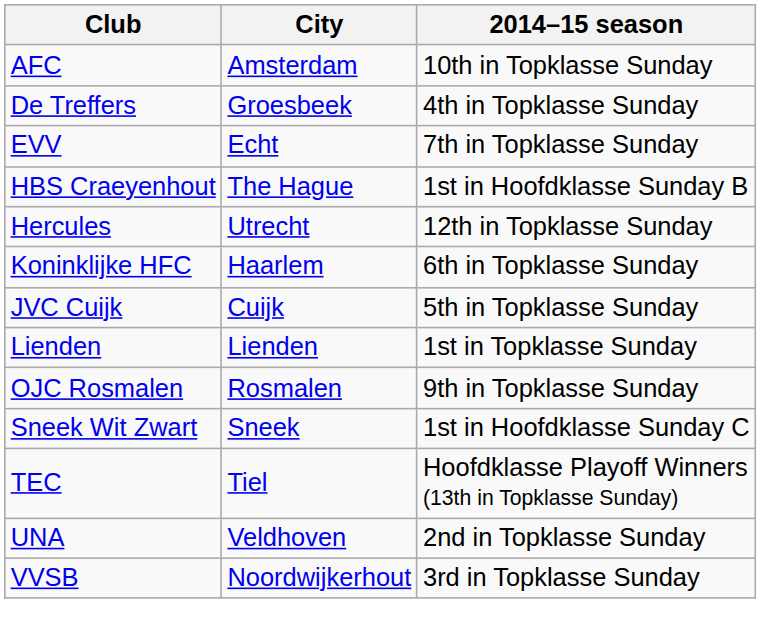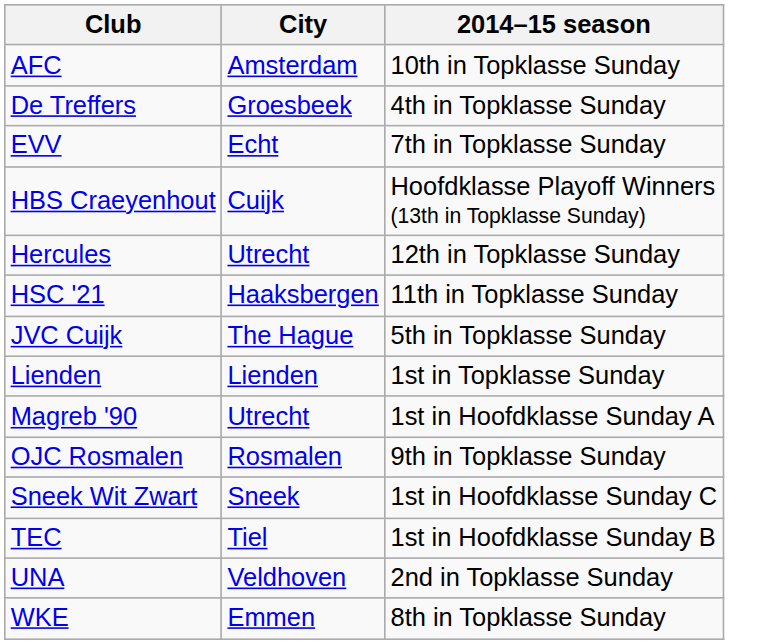 <table class="wikitable">
 <tr>
 <th>Club</th>
 <th>City</th>
 <th>2014–15 season</th>
 </tr>
 <tr>
 <td><a href='#'>AFC</a></td>
 <td><a href='#'>Amsterdam</a></td>
 <td>10th in Topklasse Sunday</td>
 </tr>
 <tr>
 <td><a href='#'>De Treffers</a></td>
 <td><a href='#'>Groesbeek</a></td>
 <td>4th in Topklasse Sunday</td>
 </tr>
 <tr>
 <td><a href='#'>EVV</a></td>
 <td><a href='#'>Echt</a></td>
 <td>7th in Topklasse Sunday</td>
 </tr>
 <tr>
 <td><a href='#'>HBS Craeyenhout</a></td>
-<td><a href='#'>The Hague</a></td>
-<td>1st in Hoofdklasse Sunday B</td>
+<td><a href='#'>Cuijk</a></td>
+<td>Hoofdklasse Playoff Winners<br><small>(13th in Topklasse Sunday)</small></td>
 </tr>
 <tr>
 <td><a href='#'>Hercules</a></td>
 <td><a href='#'>Utrecht</a></td>
 <td>12th in Topklasse Sunday</td>
 </tr>
 <tr>
-<td><a href='#'>Koninklijke HFC</a></td>
-<td><a href='#'>Haarlem</a></td>
-<td>6th in Topklasse Sunday</td>
+<td><a href='#'>HSC '21</a></td>
+<td><a href='#'>Haaksbergen</a></td>
+<td>11th in Topklasse Sunday</td>
 </tr>
 <tr>
 <td><a href='#'>JVC Cuijk</a></td>
-<td><a href='#'>Cuijk</a></td>
+<td><a href='#'>The Hague</a></td>
 <td>5th in Topklasse Sunday</td>
 </tr>
 <tr>
 <td><a href='#'>Lienden</a></td>
 <td><a href='#'>Lienden</a></td>
 <td>1st in Topklasse Sunday</td>
+</tr>
+<tr>
+<td><a href='#'>Magreb '90</a></td>
+<td><a href='#'>Utrecht</a></td>
+<td>1st in Hoofdklasse Sunday A</td>
 </tr>
 <tr>
 <td><a href='#'>OJC Rosmalen</a></td>
 <td><a href='#'>Rosmalen</a></td>
 <td>9th in Topklasse Sunday</td>
 </tr>
 <tr>
 <td><a href='#'>Sneek Wit Zwart</a></td>
 <td><a href='#'>Sneek</a></td>
 <td>1st in Hoofdklasse Sunday C</td>
 </tr>
 <tr>
 <td><a href='#'>TEC</a></td>
 <td><a href='#'>Tiel</a></td>
-<td>Hoofdklasse Playoff Winners<br><small>(13th in Topklasse Sunday)</small></td>
+<td>1st in Hoofdklasse Sunday B</td>
 </tr>
 <tr>
 <td><a href='#'>UNA</a></td>
 <td><a href='#'>Veldhoven</a></td>
 <td>2nd in Topklasse Sunday</td>
 </tr>
 <tr>
-<td><a href='#'>VVSB</a></td>
-<td><a href='#'>Noordwijkerhout</a></td>
-<td>3rd in Topklasse Sunday</td>
+<td><a href='#'>WKE</a></td>
+<td><a href='#'>Emmen</a></td>
+<td>8th in Topklasse Sunday</td>
 </tr>
 </table>
